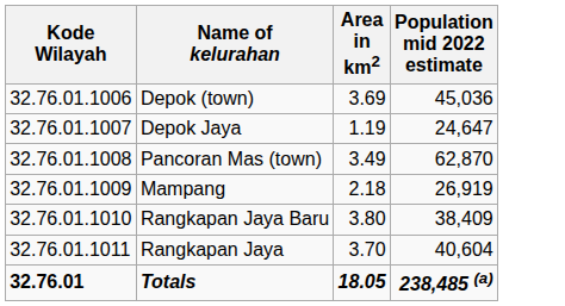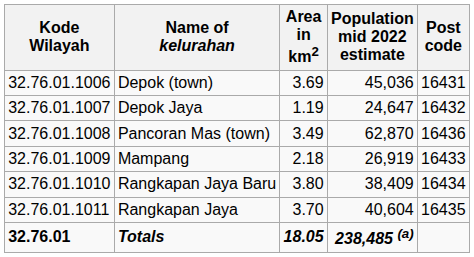 <table class="wikitable">
 <tr>
 <th>Kode <br>Wilayah</th>
 <th>Name of <br> <em>kelurahan</em></th>
 <th>Area <br>in <br>km<sup>2</sup></th>
 <th>Population<br>mid 2022<br>estimate</th>
+<th>Post<br>code</th>
 </tr>
 <tr>
 <td>32.76.01.1006</td>
 <td>Depok (town)</td>
 <td align="right">3.69</td>
 <td align="right">45,036</td>
+<td>16431</td>
 </tr>
 <tr>
 <td>32.76.01.1007</td>
 <td>Depok Jaya</td>
 <td align="right">1.19</td>
 <td align="right">24,647</td>
+<td>16432</td>
 </tr>
 <tr>
 <td>32.76.01.1008</td>
 <td>Pancoran Mas (town)</td>
 <td align="right">3.49</td>
 <td align="right">62,870</td>
+<td>16436</td>
 </tr>
 <tr>
 <td>32.76.01.1009</td>
 <td>Mampang</td>
 <td align="right">2.18</td>
 <td align="right">26,919</td>
+<td>16433</td>
 </tr>
 <tr>
 <td>32.76.01.1010</td>
 <td>Rangkapan Jaya Baru</td>
 <td align="right">3.80</td>
 <td align="right">38,409</td>
+<td>16434</td>
 </tr>
 <tr>
 <td>32.76.01.1011</td>
 <td>Rangkapan Jaya</td>
 <td align="right">3.70</td>
 <td align="right">40,604</td>
+<td>16435</td>
 </tr>
 <tr>
 <td><strong>32.76.01</strong></td>
 <td><strong><em>Totals</em></strong></td>
 <td align="right"><strong><em>18.05</em></strong></td>
 <td align="right"><strong><em>238,485 <sup>(a)</sup></em></strong></td>
+<td></td>
 </tr>
 </table>
